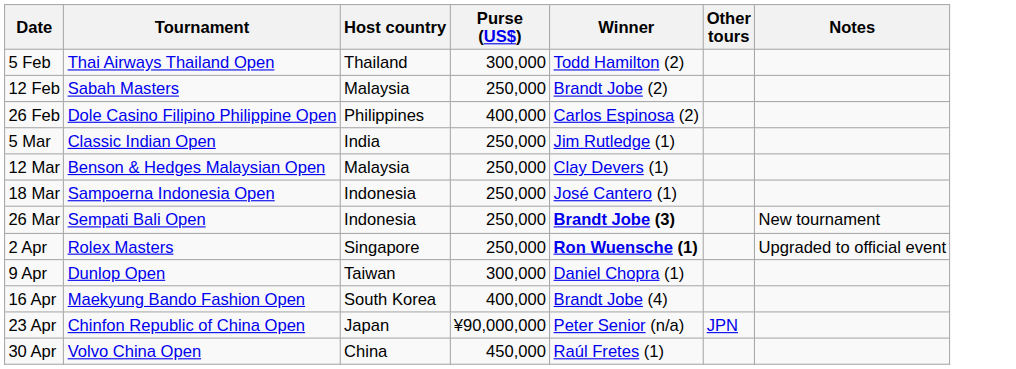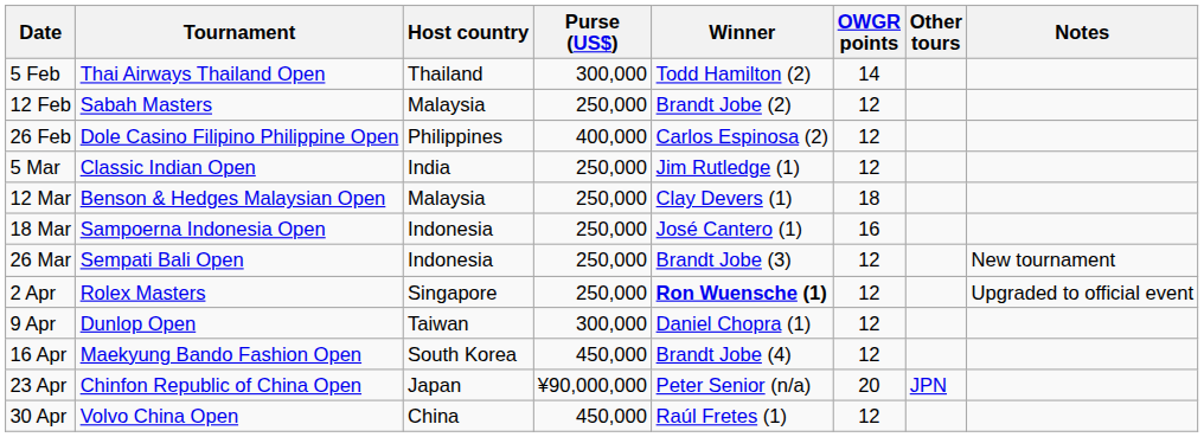 <table class="wikitable" style="font-size:95%">
 <tr>
 <th>Date</th>
 <th>Tournament</th>
 <th>Host country</th>
 <th>Purse<br>(<a href='#'>US$</a>)</th>
 <th>Winner</th>
+<th><a href='#'>OWGR</a><br>points</th>
 <th>Other<br>tours</th>
 <th>Notes</th>
 </tr>
 <tr>
 <td>5 Feb</td>
 <td><a href='#'>Thai Airways Thailand Open</a></td>
 <td>Thailand</td>
 <td align=right>300,000</td>
 <td> <a href='#'>Todd Hamilton</a> (2)</td>
+<td align=center>14</td>
 <td></td>
 <td></td>
 </tr>
 <tr>
 <td>12 Feb</td>
 <td><a href='#'>Sabah Masters</a></td>
 <td>Malaysia</td>
 <td align=right>250,000</td>
 <td> <a href='#'>Brandt Jobe</a> (2)</td>
+<td align=center>12</td>
 <td></td>
 <td></td>
 </tr>
 <tr>
 <td>26 Feb</td>
 <td><a href='#'>Dole Casino Filipino Philippine Open</a></td>
 <td>Philippines</td>
 <td align=right>400,000</td>
 <td> <a href='#'>Carlos Espinosa</a> (2)</td>
+<td align=center>12</td>
 <td></td>
 <td></td>
 </tr>
 <tr>
 <td>5 Mar</td>
 <td><a href='#'>Classic Indian Open</a></td>
 <td>India</td>
 <td align=right>250,000</td>
 <td> <a href='#'>Jim Rutledge</a> (1)</td>
+<td align=center>12</td>
 <td></td>
 <td></td>
 </tr>
 <tr>
 <td>12 Mar</td>
 <td><a href='#'>Benson & Hedges Malaysian Open</a></td>
 <td>Malaysia</td>
 <td align=right>250,000</td>
 <td> <a href='#'>Clay Devers</a> (1)</td>
+<td align=center>18</td>
 <td></td>
 <td></td>
 </tr>
 <tr>
 <td>18 Mar</td>
 <td><a href='#'>Sampoerna Indonesia Open</a></td>
 <td>Indonesia</td>
 <td align=right>250,000</td>
 <td> <a href='#'>José Cantero</a> (1)</td>
+<td align=center>16</td>
 <td></td>
 <td></td>
 </tr>
 <tr>
 <td>26 Mar</td>
 <td><a href='#'>Sempati Bali Open</a></td>
 <td>Indonesia</td>
 <td align=right>250,000</td>
-<td><strong> <a href='#'>Brandt Jobe</a> (3)</strong></td>
+<td> <a href='#'>Brandt Jobe</a> (3)</td>
+<td align=center>12</td>
 <td></td>
 <td>New tournament</td>
 </tr>
 <tr>
 <td>2 Apr</td>
 <td><a href='#'>Rolex Masters</a></td>
 <td>Singapore</td>
 <td align=right>250,000</td>
 <td><strong> <a href='#'>Ron Wuensche</a> (1)</strong></td>
+<td align=center>12</td>
 <td></td>
 <td>Upgraded to official event</td>
 </tr>
 <tr>
 <td>9 Apr</td>
 <td><a href='#'>Dunlop Open</a></td>
 <td>Taiwan</td>
 <td align=right>300,000</td>
 <td> <a href='#'>Daniel Chopra</a> (1)</td>
+<td align=center>12</td>
 <td></td>
 <td></td>
 </tr>
 <tr>
 <td>16 Apr</td>
 <td><a href='#'>Maekyung Bando Fashion Open</a></td>
 <td>South Korea</td>
-<td align=right>400,000</td>
+<td align=right>450,000</td>
 <td> <a href='#'>Brandt Jobe</a> (4)</td>
+<td align=center>12</td>
 <td></td>
 <td></td>
 </tr>
 <tr>
 <td>23 Apr</td>
 <td><a href='#'>Chinfon Republic of China Open</a></td>
 <td>Japan</td>
 <td align=right>¥90,000,000</td>
 <td> <a href='#'>Peter Senior</a> (n/a)</td>
+<td align=center>20</td>
 <td><a href='#'>JPN</a></td>
 <td></td>
 </tr>
 <tr>
 <td>30 Apr</td>
 <td><a href='#'>Volvo China Open</a></td>
 <td>China</td>
 <td align=right>450,000</td>
 <td> <a href='#'>Raúl Fretes</a> (1)</td>
+<td align=center>12</td>
 <td></td>
 <td></td>
 </tr>
 </table>
